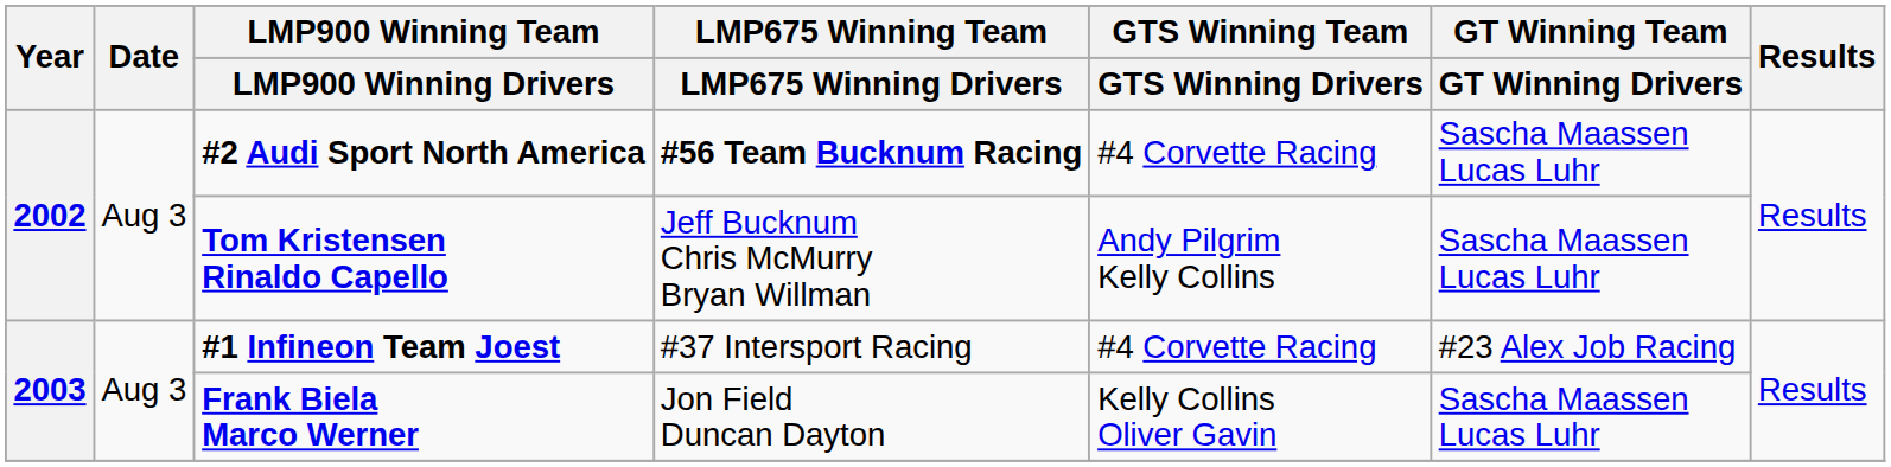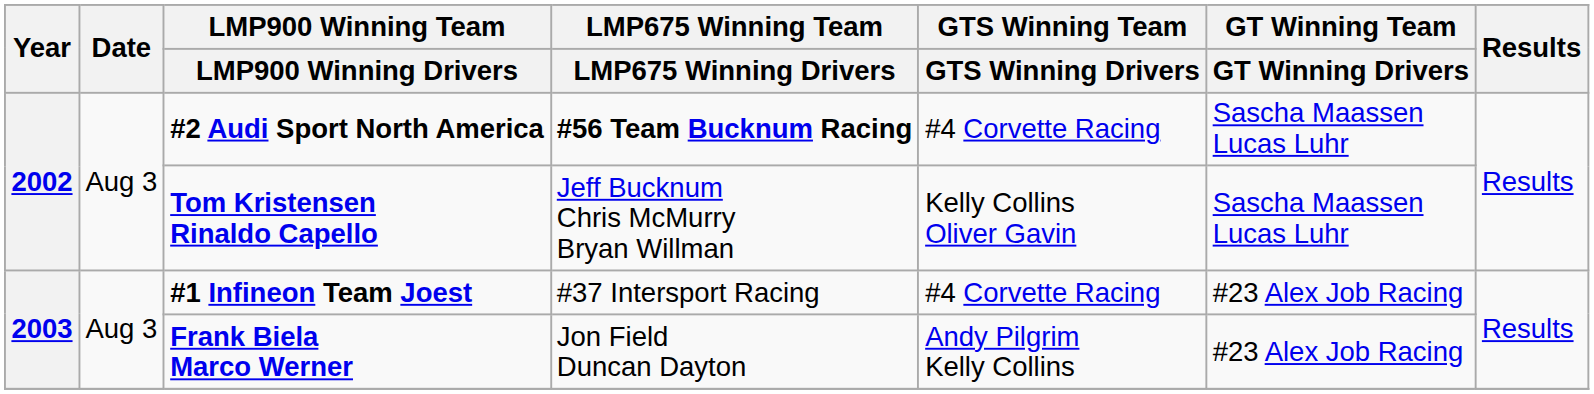 <table class="wikitable" style="font-size: 90%;">
 <tr>
 <th rowspan=2>Year</th>
 <th rowspan=2>Date</th>
 <th>LMP900 Winning Team</th>
 <th>LMP675 Winning Team</th>
 <th>GTS Winning Team</th>
 <th>GT Winning Team</th>
 <th rowspan=2>Results</th>
 </tr>
 <tr>
 <th>LMP900 Winning Drivers</th>
 <th>LMP675 Winning Drivers</th>
 <th>GTS Winning Drivers</th>
 <th>GT Winning Drivers</th>
 </tr>
 <tr>
 <th rowspan=2><a href='#'>2002</a></th>
 <td rowspan=2>Aug 3</td>
 <td><strong> #2 <a href='#'>Audi</a> Sport North America</strong></td>
 <td><strong> #56 Team <a href='#'>Bucknum</a> Racing</strong></td>
 <td> #4 <a href='#'>Corvette Racing</a></td>
 <td> <a href='#'>Sascha Maassen</a><br> <a href='#'>Lucas Luhr</a></td>
 <td rowspan=2><a href='#'>Results</a></td>
 </tr>
 <tr>
 <td><strong> <a href='#'>Tom Kristensen</a><br> <a href='#'>Rinaldo Capello</a></strong></td>
 <td> <a href='#'>Jeff Bucknum</a><br> Chris McMurry<br> Bryan Willman</td>
-<td> <a href='#'>Andy Pilgrim</a><br> Kelly Collins</td>
+<td> Kelly Collins<br> <a href='#'>Oliver Gavin</a></td>
 <td> <a href='#'>Sascha Maassen</a><br> <a href='#'>Lucas Luhr</a></td>
 </tr>
 <tr>
 <th rowspan=2><a href='#'>2003</a></th>
 <td rowspan=2>Aug 3</td>
 <td><strong> #1 <a href='#'>Infineon</a> Team <a href='#'>Joest</a></strong></td>
 <td> #37 Intersport Racing</td>
 <td> #4 <a href='#'>Corvette Racing</a></td>
 <td> #23 <a href='#'>Alex Job Racing</a></td>
 <td rowspan=2><a href='#'>Results</a></td>
 </tr>
 <tr>
 <td><strong> <a href='#'>Frank Biela</a><br> <a href='#'>Marco Werner</a></strong></td>
 <td> Jon Field<br> Duncan Dayton</td>
-<td> Kelly Collins<br> <a href='#'>Oliver Gavin</a></td>
-<td> <a href='#'>Sascha Maassen</a><br> <a href='#'>Lucas Luhr</a></td>
+<td> <a href='#'>Andy Pilgrim</a><br> Kelly Collins</td>
+<td> #23 <a href='#'>Alex Job Racing</a></td>
 </tr>
 <tr>
 </tr>
 </table>
